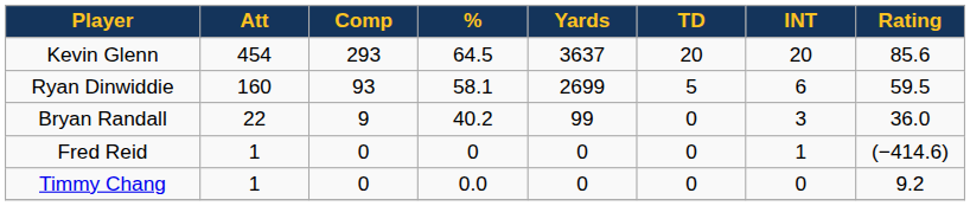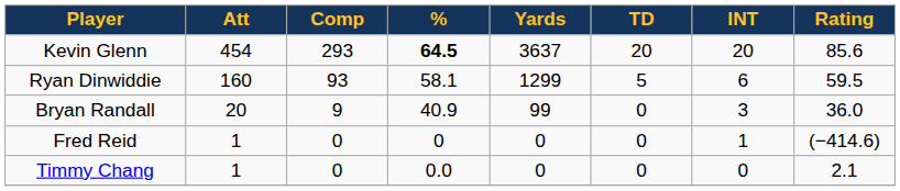 <table class="wikitable sortable sortable">
 <tr>
 <th style="background:#14345B;color:#ffc322;" width="16%">Player</th>
 <th style="background:#14345B;color:#ffc322;" width="9%">Att</th>
 <th style="background:#14345B;color:#ffc322;" width="9%">Comp</th>
 <th style="background:#14345B;color:#ffc322;" width="9%">%</th>
 <th style="background:#14345B;color:#ffc322;" width="9%">Yards</th>
 <th style="background:#14345B;color:#ffc322;" width="9%">TD</th>
 <th style="background:#14345B;color:#ffc322;" width="9%">INT</th>
 <th style="background:#14345B;color:#ffc322;" width="9%">Rating</th>
 </tr>
 <tr align="center">
 <td>Kevin Glenn</td>
 <td>454</td>
 <td>293</td>
-<td>64.5</td>
+<td><strong>64.5</strong></td>
 <td>3637</td>
 <td>20</td>
 <td>20</td>
 <td>85.6</td>
 </tr>
 <tr align="center">
 <td>Ryan Dinwiddie</td>
 <td>160</td>
 <td>93</td>
 <td>58.1</td>
-<td>2699</td>
+<td>1299</td>
 <td>5</td>
 <td>6</td>
 <td>59.5</td>
 </tr>
 <tr align="center">
 <td>Bryan Randall</td>
-<td>22</td>
+<td>20</td>
 <td>9</td>
-<td>40.2</td>
+<td>40.9</td>
 <td>99</td>
 <td>0</td>
 <td>3</td>
 <td>36.0</td>
 </tr>
 <tr align="center">
 <td>Fred Reid</td>
 <td>1</td>
 <td>0</td>
 <td>0</td>
 <td>0</td>
 <td>0</td>
 <td>1</td>
 <td>(−414.6)</td>
 </tr>
 <tr align="center">
 <td><a href='#'>Timmy Chang</a></td>
 <td>1</td>
 <td>0</td>
 <td>0.0</td>
 <td>0</td>
 <td>0</td>
 <td>0</td>
-<td>9.2</td>
+<td>2.1</td>
 </tr>
 <tr align="center">
 </tr>
 </table>
